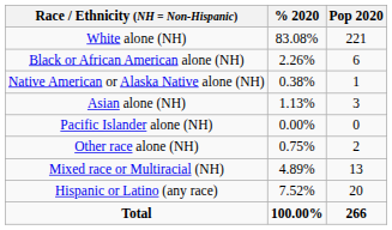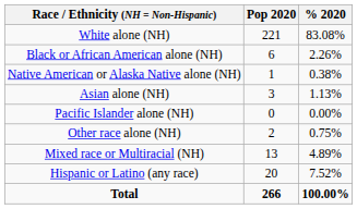 <table class="wikitable" style="text-align:center;">
 <tr>
 <th>Race / Ethnicity <small>(<em>NH = Non-Hispanic</em>)</small></th>
+<th>Pop 2020</th>
 <th>% 2020</th>
-<th>Pop 2020</th>
 </tr>
 <tr>
 <td><a href='#'>White</a> alone (NH)</td>
+<td>221</td>
 <td>83.08%</td>
-<td>221</td>
 </tr>
 <tr>
 <td><a href='#'>Black or African American</a> alone (NH)</td>
+<td>6</td>
 <td>2.26%</td>
-<td>6</td>
 </tr>
 <tr>
 <td><a href='#'>Native American</a> or <a href='#'>Alaska Native</a> alone (NH)</td>
+<td>1</td>
 <td>0.38%</td>
-<td>1</td>
 </tr>
 <tr>
 <td><a href='#'>Asian</a> alone (NH)</td>
+<td>3</td>
 <td>1.13%</td>
-<td>3</td>
 </tr>
 <tr>
 <td><a href='#'>Pacific Islander</a> alone (NH)</td>
+<td>0</td>
 <td>0.00%</td>
-<td>0</td>
 </tr>
 <tr>
 <td><a href='#'>Other race</a> alone (NH)</td>
+<td>2</td>
 <td>0.75%</td>
-<td>2</td>
 </tr>
 <tr>
 <td><a href='#'>Mixed race or Multiracial</a> (NH)</td>
+<td>13</td>
 <td>4.89%</td>
-<td>13</td>
 </tr>
 <tr>
 <td><a href='#'>Hispanic or Latino</a> (any race)</td>
+<td>20</td>
 <td>7.52%</td>
-<td>20</td>
 </tr>
 <tr>
 <td><strong>Total</strong></td>
+<td><strong>266</strong></td>
 <td><strong>100.00%</strong></td>
-<td><strong>266</strong></td>
 </tr>
 </table>
